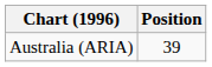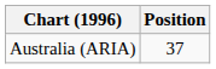 <table class="wikitable">
 <tr>
 <th>Chart (1996)</th>
 <th>Position</th>
 </tr>
 <tr>
 <td>Australia (ARIA)</td>
-<td align="center">39</td>
+<td align="center">37</td>
 </tr>
 </table>
